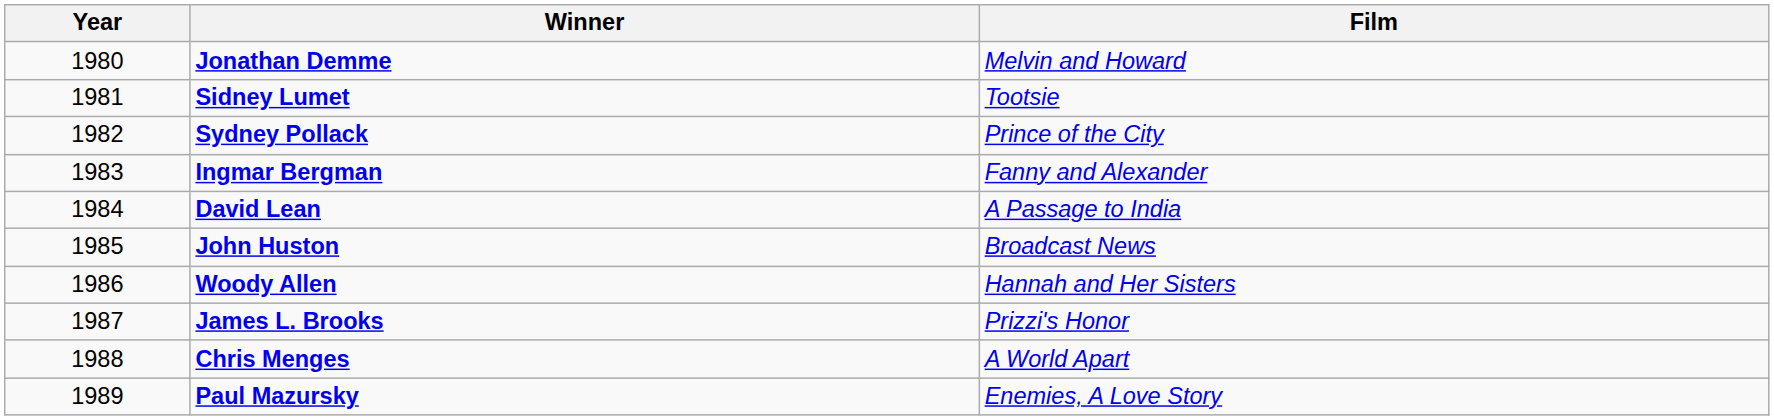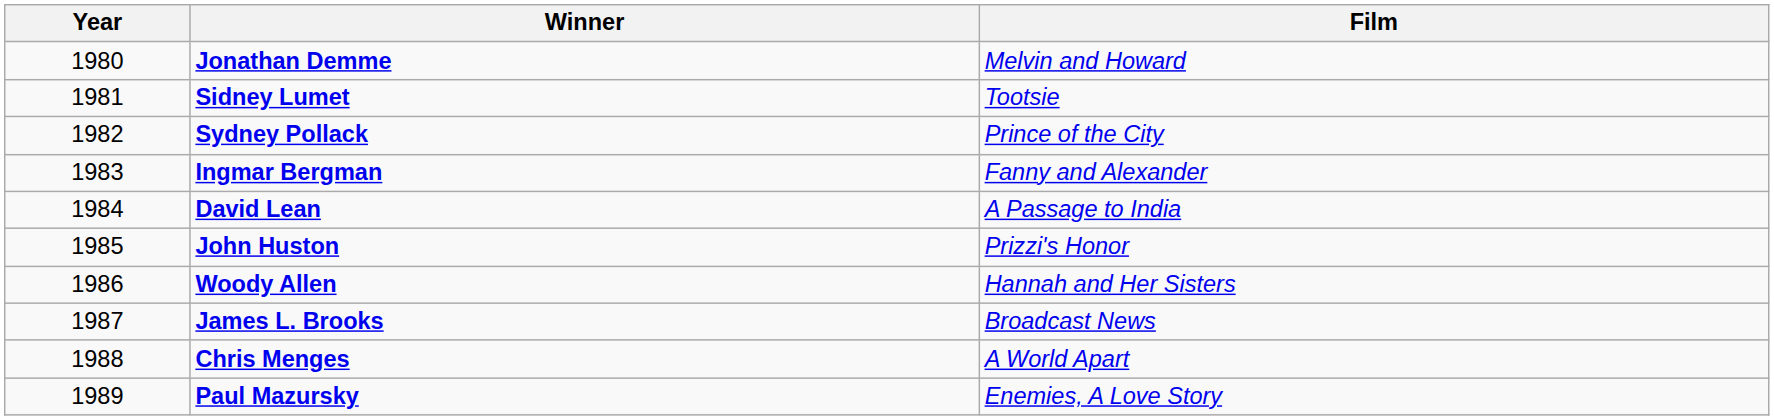 <table class="wikitable" width="95%" cellpadding="5">
 <tr>
 <th width="100"><strong>Year</strong></th>
 <th width="450"><strong>Winner</strong></th>
 <th width="450"><strong>Film</strong></th>
 </tr>
 <tr>
 <td style="text-align:center;">1980</td>
 <td><strong><a href='#'>Jonathan Demme</a></strong></td>
 <td><em><a href='#'>Melvin and Howard</a></em></td>
 </tr>
 <tr>
 <td style="text-align:center;">1981</td>
 <td><strong><a href='#'>Sidney Lumet</a></strong></td>
 <td><em><a href='#'>Tootsie</a></em></td>
 </tr>
 <tr>
 <td style="text-align:center;">1982</td>
 <td><strong><a href='#'>Sydney Pollack</a></strong></td>
 <td><em><a href='#'>Prince of the City</a></em></td>
 </tr>
 <tr>
 <td style="text-align:center;">1983</td>
 <td><strong><a href='#'>Ingmar Bergman</a></strong></td>
 <td><em><a href='#'>Fanny and Alexander</a></em></td>
 </tr>
 <tr>
 <td style="text-align:center;">1984</td>
 <td><strong><a href='#'>David Lean</a></strong></td>
 <td><em><a href='#'>A Passage to India</a></em></td>
 </tr>
 <tr>
 <td style="text-align:center;">1985</td>
 <td><strong><a href='#'>John Huston</a></strong></td>
-<td><em><a href='#'>Broadcast News</a></em></td>
+<td><em><a href='#'>Prizzi's Honor</a></em></td>
 </tr>
 <tr>
 <td style="text-align:center;">1986</td>
 <td><strong><a href='#'>Woody Allen</a></strong></td>
 <td><em><a href='#'>Hannah and Her Sisters</a></em></td>
 </tr>
 <tr>
 <td style="text-align:center;">1987</td>
 <td><strong><a href='#'>James L. Brooks</a></strong></td>
-<td><em><a href='#'>Prizzi's Honor</a></em></td>
+<td><em><a href='#'>Broadcast News</a></em></td>
 </tr>
 <tr>
 <td style="text-align:center;">1988</td>
 <td><strong><a href='#'>Chris Menges</a></strong></td>
 <td><em><a href='#'>A World Apart</a></em></td>
 </tr>
 <tr>
 <td style="text-align:center;">1989</td>
 <td><strong><a href='#'>Paul Mazursky</a></strong></td>
 <td><em><a href='#'>Enemies, A Love Story</a></em></td>
 </tr>
 </table>
